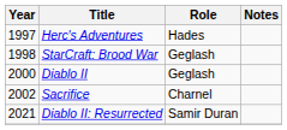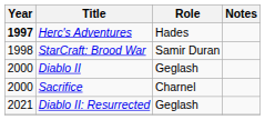 <table class="wikitable sortable">
 <tr>
 <th>Year</th>
 <th>Title</th>
 <th>Role</th>
 <th class="unsortable">Notes</th>
 </tr>
 <tr>
-<td>1997</td>
+<td><strong>1997</strong></td>
 <td><em><a href='#'>Herc's Adventures</a></em></td>
 <td>Hades</td>
 <td></td>
 </tr>
 <tr>
 <td>1998</td>
 <td><em><a href='#'>StarCraft: Brood War</a></em></td>
-<td>Geglash</td>
+<td>Samir Duran</td>
 <td></td>
 </tr>
 <tr>
 <td>2000</td>
 <td><em><a href='#'>Diablo II</a></em></td>
 <td>Geglash</td>
 <td></td>
 </tr>
 <tr>
-<td>2002</td>
+<td>2000</td>
 <td><em><a href='#'>Sacrifice</a></em></td>
 <td>Charnel</td>
 <td></td>
 </tr>
 <tr>
 <td>2021</td>
 <td><em><a href='#'>Diablo II: Resurrected</a></em></td>
-<td>Samir Duran</td>
+<td>Geglash</td>
 <td></td>
 </tr>
 <tr>
 </tr>
 </table>
